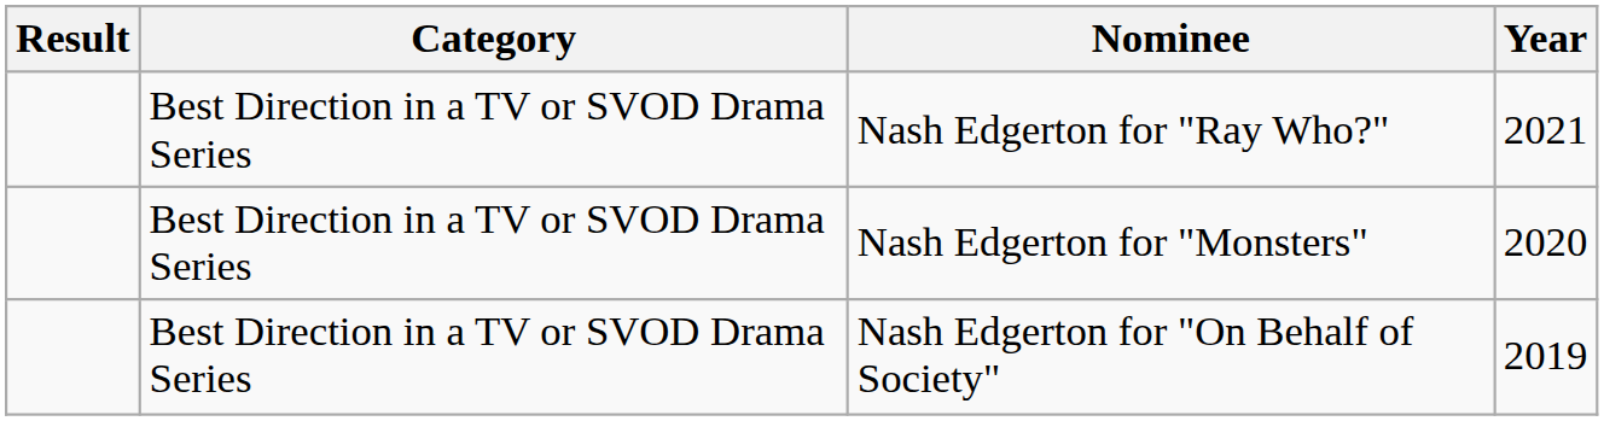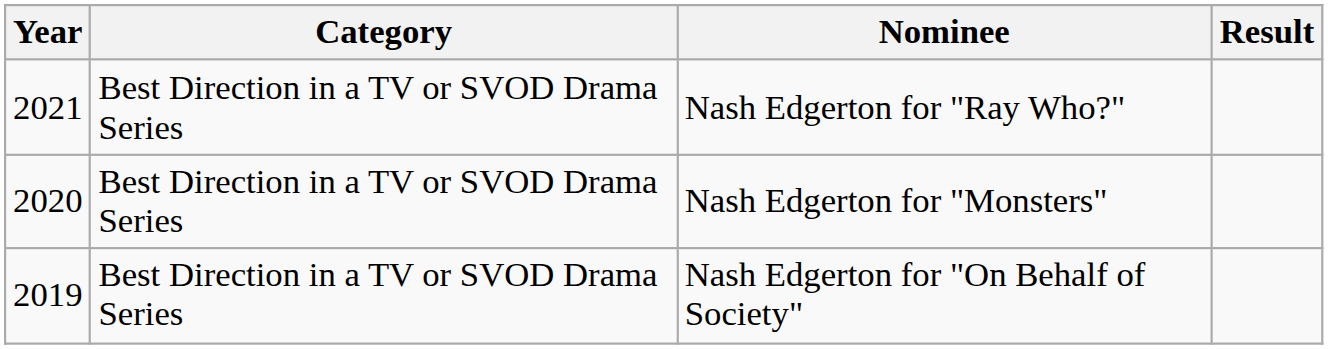 <table class="wikitable">
 <tr>
-<th>Result</th>
+<th>Year</th>
 <th>Category</th>
 <th>Nominee</th>
-<th>Year</th>
+<th>Result</th>
 </tr>
 <tr>
-<td></td>
+<td>2021</td>
 <td>Best Direction in a TV or SVOD Drama Series</td>
 <td>Nash Edgerton for "Ray Who?"</td>
-<td>2021</td>
+<td></td>
 </tr>
 <tr>
-<td></td>
+<td>2020</td>
 <td>Best Direction in a TV or SVOD Drama Series</td>
 <td>Nash Edgerton for "Monsters"</td>
-<td>2020</td>
+<td></td>
 </tr>
 <tr>
-<td></td>
+<td>2019</td>
 <td>Best Direction in a TV or SVOD Drama Series</td>
 <td>Nash Edgerton for "On Behalf of Society"</td>
-<td>2019</td>
+<td></td>
 </tr>
 </table>
